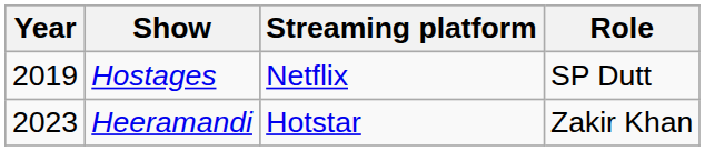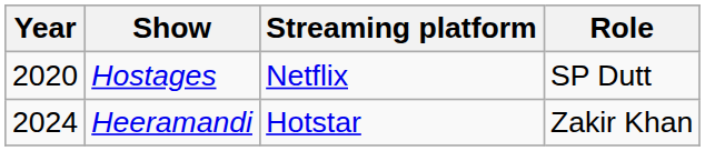 <table class="wikitable sortable">
 <tr>
 <th>Year</th>
 <th>Show</th>
 <th>Streaming platform</th>
 <th>Role</th>
 </tr>
 <tr>
-<td>2019</td>
+<td>2020</td>
 <td><em><a href='#'>Hostages</a></em></td>
 <td><a href='#'>Netflix</a></td>
 <td>SP Dutt</td>
 </tr>
 <tr>
-<td>2023</td>
+<td>2024</td>
 <td><em><a href='#'>Heeramandi</a></em></td>
 <td><a href='#'>Hotstar</a></td>
 <td>Zakir Khan</td>
 </tr>
 </table>
